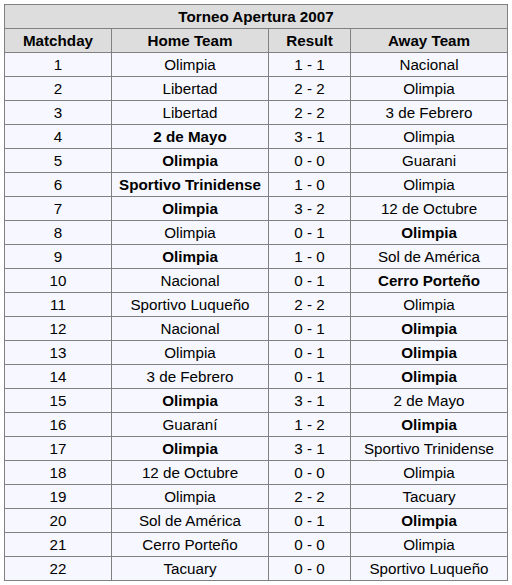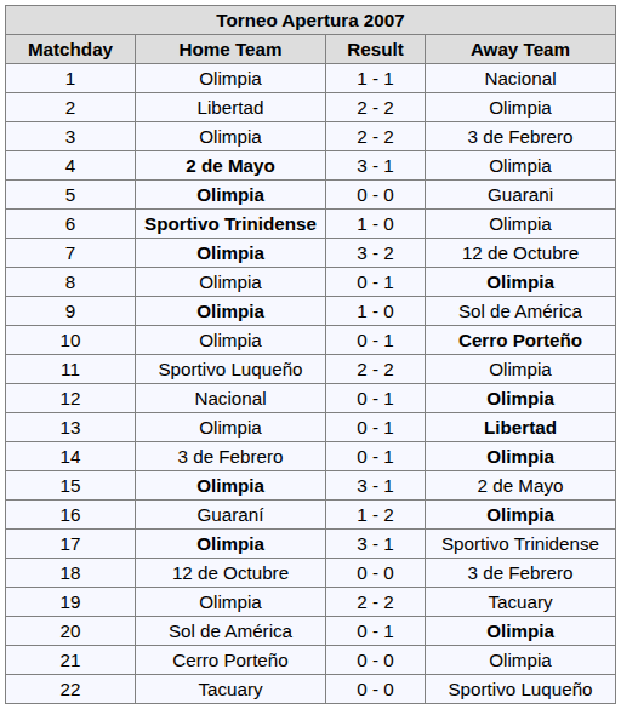 <table cellpadding="3" cellspacing="0" border="1" style="background:#f7f8ff; margin:auto; font-size:95%; border:gray solid 1px; border-collapse:collapse;">
 <tr style="background:#ddd; text-align:center; color:black;">
 <th colspan="4" style="text-align:center;">Torneo Apertura 2007</th>
 </tr>
 <tr style="background:#ddd; text-align:center; color:black;">
 <th style="width:100px;">Matchday</th>
 <th style="width:150px;">Home Team</th>
 <th width="75">Result</th>
 <th style="width:150px;">Away Team</th>
 </tr>
 <tr align=center>
 <td>1</td>
 <td>Olimpia</td>
 <td>1 - 1</td>
 <td>Nacional</td>
 </tr>
 <tr align=center>
 <td>2</td>
 <td>Libertad</td>
 <td>2 - 2</td>
 <td>Olimpia</td>
 </tr>
 <tr align=center>
 <td>3</td>
-<td>Libertad</td>
+<td>Olimpia</td>
 <td>2 - 2</td>
 <td>3 de Febrero</td>
 </tr>
 <tr align=center>
 <td>4</td>
 <td><strong>2 de Mayo</strong></td>
 <td>3 - 1</td>
 <td>Olimpia</td>
 </tr>
 <tr align=center>
 <td>5</td>
 <td><strong>Olimpia</strong></td>
 <td>0 - 0</td>
 <td>Guarani</td>
 </tr>
 <tr align=center>
 <td>6</td>
 <td><strong>Sportivo Trinidense</strong></td>
 <td>1 - 0</td>
 <td>Olimpia</td>
 </tr>
 <tr align=center>
 <td>7</td>
 <td><strong>Olimpia</strong></td>
 <td>3 - 2</td>
 <td>12 de Octubre</td>
 </tr>
 <tr align=center>
 <td>8</td>
 <td>Olimpia</td>
 <td>0 - 1</td>
 <td><strong>Olimpia</strong></td>
 </tr>
 <tr align=center>
 <td>9</td>
 <td><strong>Olimpia</strong></td>
 <td>1 - 0</td>
 <td>Sol de América</td>
 </tr>
 <tr align=center>
 <td>10</td>
-<td>Nacional</td>
+<td>Olimpia</td>
 <td>0 - 1</td>
 <td><strong>Cerro Porteño</strong></td>
 </tr>
 <tr align=center>
 <td>11</td>
 <td>Sportivo Luqueño</td>
 <td>2 - 2</td>
 <td>Olimpia</td>
 </tr>
 <tr align=center>
 <td>12</td>
 <td>Nacional</td>
 <td>0 - 1</td>
 <td><strong>Olimpia</strong></td>
 </tr>
 <tr align=center>
 <td>13</td>
 <td>Olimpia</td>
 <td>0 - 1</td>
-<td><strong>Olimpia</strong></td>
+<td><strong>Libertad</strong></td>
 </tr>
 <tr align=center>
 <td>14</td>
 <td>3 de Febrero</td>
 <td>0 - 1</td>
 <td><strong>Olimpia</strong></td>
 </tr>
 <tr align=center>
 <td>15</td>
 <td><strong>Olimpia</strong></td>
 <td>3 - 1</td>
 <td>2 de Mayo</td>
 </tr>
 <tr align=center>
 <td>16</td>
 <td>Guaraní</td>
 <td>1 - 2</td>
 <td><strong>Olimpia</strong></td>
 </tr>
 <tr align=center>
 <td>17</td>
 <td><strong>Olimpia</strong></td>
 <td>3 - 1</td>
 <td>Sportivo Trinidense</td>
 </tr>
 <tr align=center>
 <td>18</td>
 <td>12 de Octubre</td>
 <td>0 - 0</td>
-<td>Olimpia</td>
+<td>3 de Febrero</td>
 </tr>
 <tr align=center>
 <td>19</td>
 <td>Olimpia</td>
 <td>2 - 2</td>
 <td>Tacuary</td>
 </tr>
 <tr align=center>
 <td>20</td>
 <td>Sol de América</td>
 <td>0 - 1</td>
 <td><strong>Olimpia</strong></td>
 </tr>
 <tr align=center>
 <td>21</td>
 <td>Cerro Porteño</td>
 <td>0 - 0</td>
 <td>Olimpia</td>
 </tr>
 <tr align=center>
 <td>22</td>
 <td>Tacuary</td>
 <td>0 - 0</td>
 <td>Sportivo Luqueño</td>
 </tr>
 </table>
